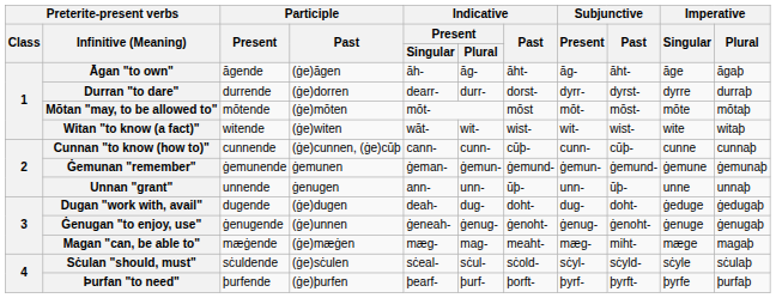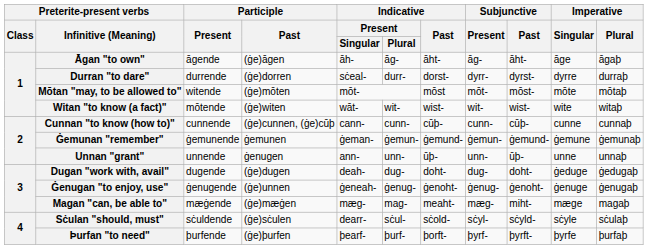 <table class="wikitable mw-collapsible">
 <tr>
 <th colspan="2">Preterite-present verbs</th>
 <th colspan="2">Participle</th>
 <th colspan="3">Indicative</th>
 <th colspan="2">Subjunctive</th>
 <th colspan="2">Imperative</th>
 </tr>
 <tr>
 <th rowspan="2">Class</th>
 <th rowspan="2">Infinitive (Meaning)</th>
 <th rowspan="2">Present</th>
 <th rowspan="2">Past</th>
 <th colspan="2">Present</th>
 <th rowspan="2">Past</th>
 <th rowspan="2">Present</th>
 <th rowspan="2">Past</th>
 <th rowspan="2">Singular</th>
 <th rowspan="2">Plural</th>
 </tr>
 <tr>
 <th>Singular</th>
 <th>Plural</th>
 </tr>
 <tr>
 <th rowspan="4">1</th>
 <th>Āgan "to own"</th>
 <td>āgende</td>
 <td>(ġe)āgen</td>
 <td>āh-</td>
 <td>āg-</td>
 <td>āht-</td>
 <td>āg-</td>
 <td>āht-</td>
 <td>āge</td>
 <td>āgaþ</td>
 </tr>
 <tr>
 <th>Durran "to dare"</th>
 <td>durrende</td>
 <td>(ġe)dorren</td>
-<td>dearr-</td>
+<td>sċeal-</td>
 <td>durr-</td>
 <td>dorst-</td>
 <td>dyrr-</td>
 <td>dyrst-</td>
 <td>dyrre</td>
 <td>durraþ</td>
 </tr>
 <tr>
 <th>Mōtan "may, to be allowed to"</th>
-<td>mōtende</td>
+<td>witende</td>
 <td>(ġe)mōten</td>
 <td colspan="2">mōt-</td>
 <td>mōst</td>
 <td>mōt-</td>
 <td>mōst-</td>
 <td>mōte</td>
 <td>mōtaþ</td>
 </tr>
 <tr>
 <th>Witan "to know (a fact)"</th>
-<td>witende</td>
+<td>mōtende</td>
 <td>(ġe)witen</td>
 <td>wāt-</td>
 <td>wit-</td>
 <td>wist-</td>
 <td>wit-</td>
 <td>wist-</td>
 <td>wite</td>
 <td>witaþ</td>
 </tr>
 <tr>
 <th rowspan="3">2</th>
 <th>Cunnan "to know (how to)"</th>
 <td>cunnende</td>
 <td>(ġe)cunnen, (ġe)cūþ</td>
 <td>cann-</td>
 <td>cunn-</td>
 <td>cūþ-</td>
 <td>cunn-</td>
 <td>cūþ-</td>
 <td>cunne</td>
 <td>cunnaþ</td>
 </tr>
 <tr>
 <th>Ġemunan "remember"</th>
 <td>ġemunende</td>
 <td>ġemunen</td>
 <td>ġeman-</td>
 <td>ġemun-</td>
 <td>ġemund-</td>
 <td>ġemun-</td>
 <td>ġemund-</td>
 <td>ġemune</td>
 <td>ġemunaþ</td>
 </tr>
 <tr>
 <th>Unnan "grant"</th>
 <td>unnende</td>
 <td>ġenugen</td>
 <td>ann-</td>
 <td>unn-</td>
 <td>ūþ-</td>
 <td>unn-</td>
 <td>ūþ-</td>
 <td>unne</td>
 <td>unnaþ</td>
 </tr>
 <tr>
 <th rowspan="3">3</th>
 <th>Dugan "work with, avail"</th>
 <td>dugende</td>
 <td>(ġe)dugen</td>
 <td>deah-</td>
 <td>dug-</td>
 <td>doht-</td>
 <td>dug-</td>
 <td>doht-</td>
 <td>ġeduge</td>
 <td>ġedugaþ</td>
 </tr>
 <tr>
 <th>Ġenugan "to enjoy, use"</th>
 <td>ġenugende</td>
 <td>(ġe)unnen</td>
 <td>ġeneah-</td>
 <td>ġenug-</td>
 <td>ġenoht-</td>
 <td>ġenug-</td>
 <td>ġenoht-</td>
 <td>ġenuge</td>
 <td>ġenugaþ</td>
 </tr>
 <tr>
 <th>Magan "can, be able to"</th>
 <td>mæġende</td>
 <td>(ġe)mæġen</td>
 <td>mæg-</td>
 <td>mag-</td>
 <td>meaht-</td>
 <td>mæg-</td>
 <td>miht-</td>
 <td>mæge</td>
 <td>magaþ</td>
 </tr>
 <tr>
 <th rowspan="2">4</th>
 <th>Sċulan "should, must"</th>
 <td>sċuldende</td>
 <td>(ġe)sċulen</td>
-<td>sċeal-</td>
+<td>dearr-</td>
 <td>sċul-</td>
 <td>sċold-</td>
 <td>sċyl-</td>
 <td>sċyld-</td>
 <td>sċyle</td>
 <td>sċulaþ</td>
 </tr>
 <tr>
 <th>Þurfan "to need"</th>
 <td>þurfende</td>
 <td>(ġe)þurfen</td>
 <td>þearf-</td>
 <td>þurf-</td>
 <td>þorft-</td>
 <td>þyrf-</td>
 <td>þyrft-</td>
 <td>þyrfe</td>
 <td>þurfaþ</td>
 </tr>
 </table>
